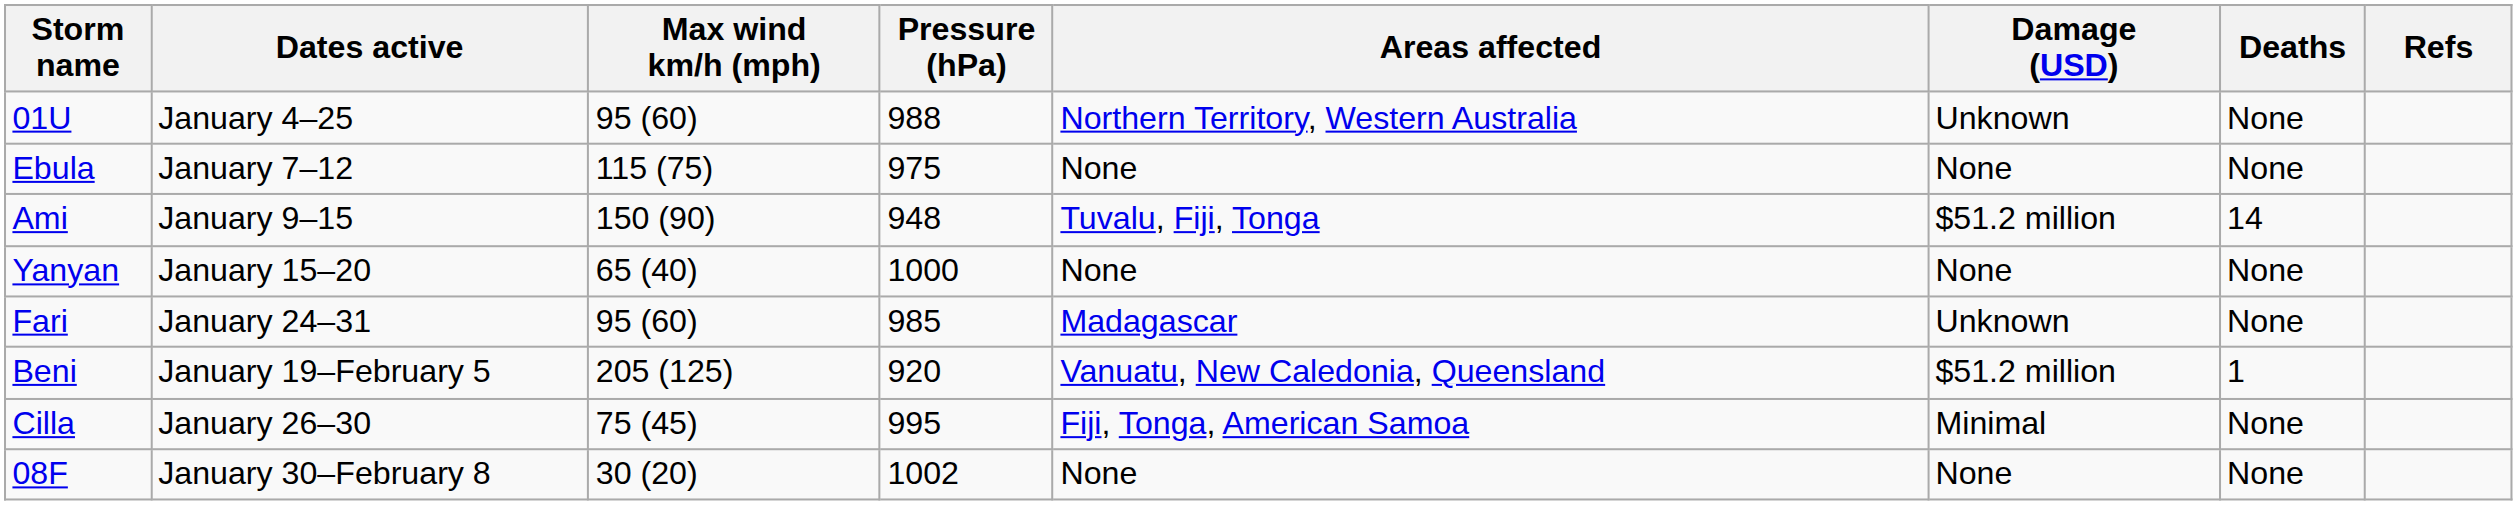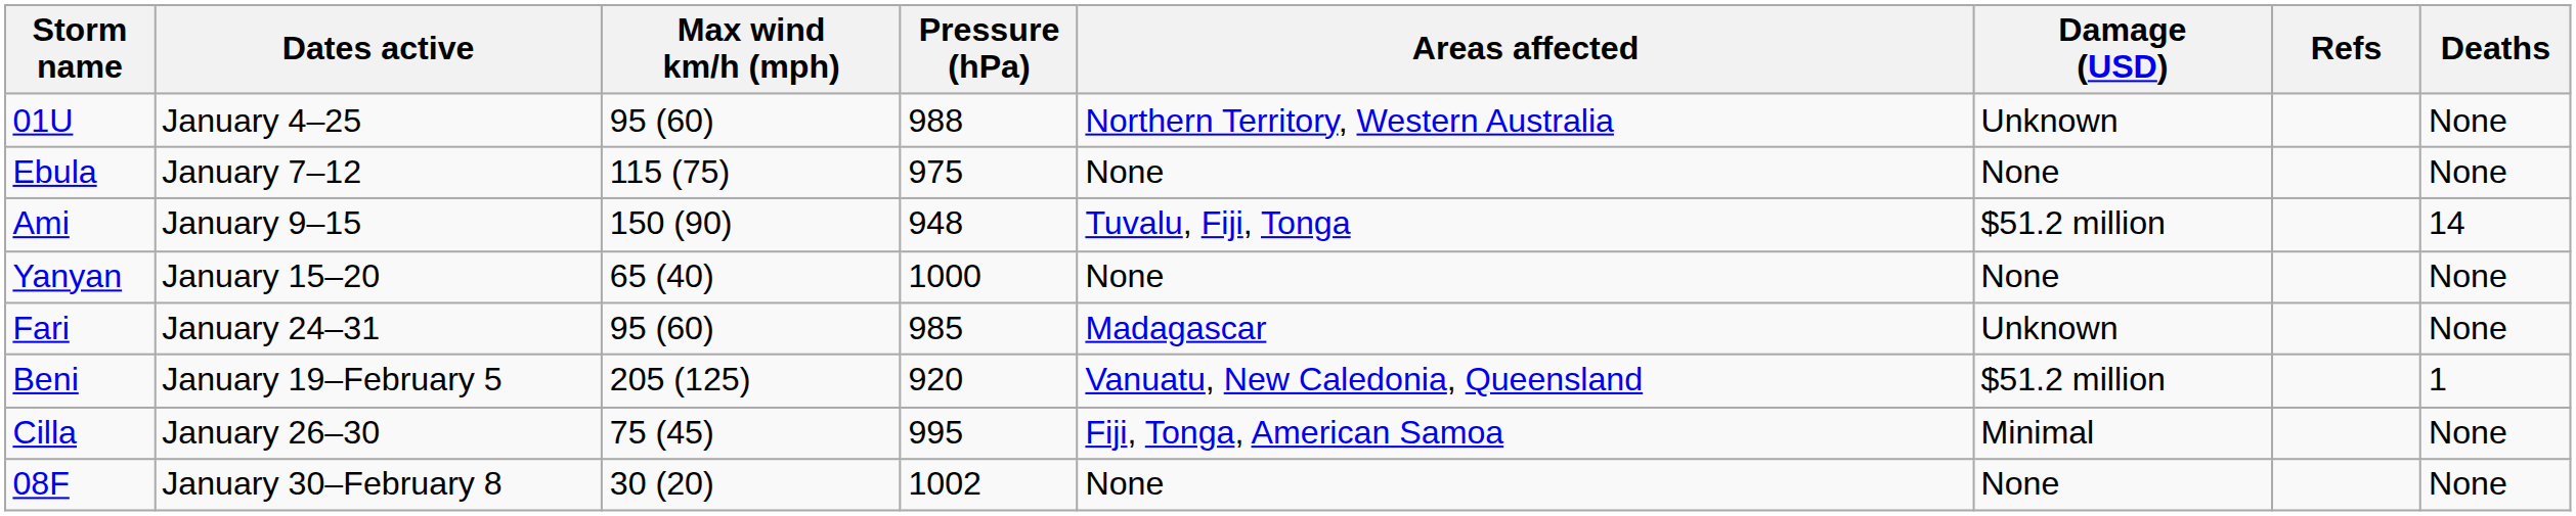 <table class="wikitable sortable">
 <tr>
 <th width="5%">Storm name</th>
 <th width="15%">Dates active</th>
 <th width="10%">Max wind<br>km/h (mph)</th>
 <th width="5%">Pressure<br>(hPa)</th>
 <th width="30%">Areas affected</th>
 <th width="10%">Damage<br>(<a href='#'>USD</a>)</th>
+<th width="5%">Refs</th>
 <th width="5%">Deaths</th>
-<th width="5%">Refs</th>
 </tr>
 <tr>
 <td><a href='#'>01U</a></td>
 <td>January 4–25</td>
 <td>95 (60)</td>
 <td>988</td>
 <td><a href='#'>Northern Territory</a>, <a href='#'>Western Australia</a></td>
 <td>Unknown</td>
+<td></td>
 <td>None</td>
-<td></td>
 </tr>
 <tr>
 <td><a href='#'>Ebula</a></td>
 <td>January 7–12</td>
 <td>115 (75)</td>
 <td>975</td>
 <td>None</td>
 <td>None</td>
+<td></td>
 <td>None</td>
-<td></td>
 </tr>
 <tr>
 <td><a href='#'>Ami</a></td>
 <td>January 9–15</td>
 <td>150 (90)</td>
 <td>948</td>
 <td><a href='#'>Tuvalu</a>, <a href='#'>Fiji</a>, <a href='#'>Tonga</a></td>
 <td>$51.2 million</td>
+<td></td>
 <td>14</td>
-<td></td>
 </tr>
 <tr>
 <td><a href='#'>Yanyan</a></td>
 <td>January 15–20</td>
 <td>65 (40)</td>
 <td>1000</td>
 <td>None</td>
 <td>None</td>
+<td></td>
 <td>None</td>
-<td></td>
 </tr>
 <tr>
 <td><a href='#'>Fari</a></td>
 <td>January 24–31</td>
 <td>95 (60)</td>
 <td>985</td>
 <td><a href='#'>Madagascar</a></td>
 <td>Unknown</td>
+<td></td>
 <td>None</td>
-<td></td>
 </tr>
 <tr>
 <td><a href='#'>Beni</a></td>
 <td>January 19–February 5</td>
 <td>205 (125)</td>
 <td>920</td>
 <td><a href='#'>Vanuatu</a>, <a href='#'>New Caledonia</a>, <a href='#'>Queensland</a></td>
 <td>$51.2 million</td>
+<td></td>
 <td>1</td>
-<td></td>
 </tr>
 <tr>
 <td><a href='#'>Cilla</a></td>
 <td>January 26–30</td>
 <td>75 (45)</td>
 <td>995</td>
 <td><a href='#'>Fiji</a>, <a href='#'>Tonga</a>, <a href='#'>American Samoa</a></td>
 <td>Minimal</td>
+<td></td>
 <td>None</td>
-<td></td>
 </tr>
 <tr>
 <td><a href='#'>08F</a></td>
 <td>January 30–February 8</td>
 <td>30 (20)</td>
 <td>1002</td>
 <td>None</td>
 <td>None</td>
+<td></td>
 <td>None</td>
-<td></td>
 </tr>
 </table>
